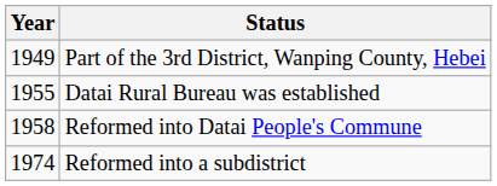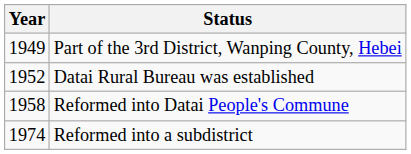 <table class="wikitable">
 <tr>
 <th>Year</th>
 <th>Status</th>
 </tr>
 <tr>
 <td>1949</td>
 <td>Part of the 3rd District, Wanping County, <a href='#'>Hebei</a></td>
 </tr>
 <tr>
-<td>1955</td>
+<td>1952</td>
 <td>Datai Rural Bureau was established</td>
 </tr>
 <tr>
 <td>1958</td>
 <td>Reformed into Datai <a href='#'>People's Commune</a></td>
 </tr>
 <tr>
 <td>1974</td>
 <td>Reformed into a subdistrict</td>
 </tr>
 </table>
